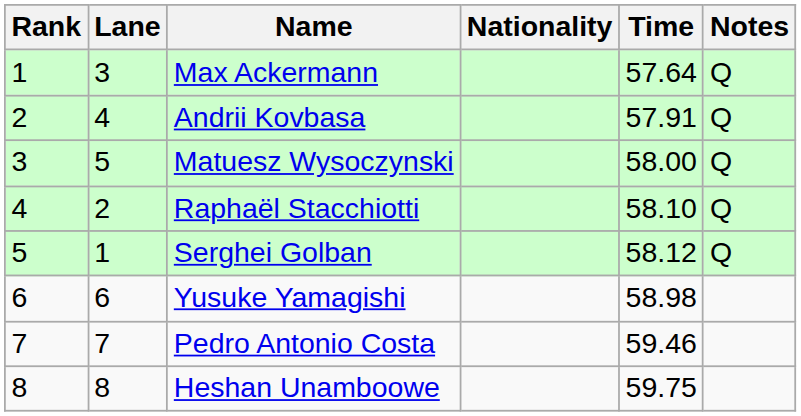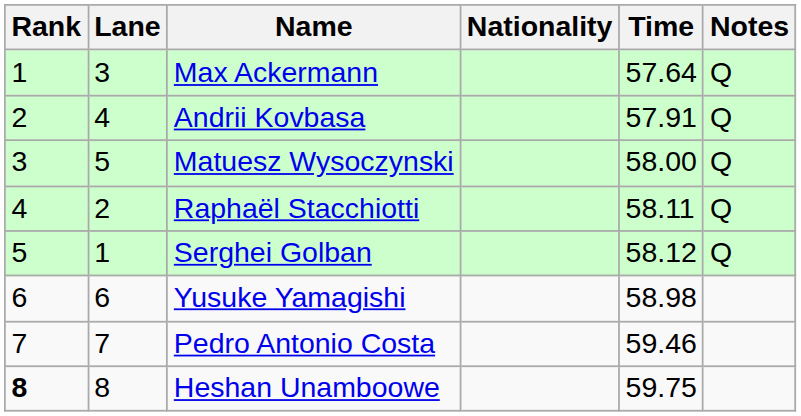 <table class="wikitable">
 <tr>
 <th>Rank</th>
 <th>Lane</th>
 <th>Name</th>
 <th>Nationality</th>
 <th>Time</th>
 <th>Notes</th>
 </tr>
 <tr bgcolor=ccffcc>
 <td>1</td>
 <td>3</td>
 <td><a href='#'>Max Ackermann</a></td>
 <td></td>
 <td>57.64</td>
 <td>Q</td>
 </tr>
 <tr bgcolor=ccffcc>
 <td>2</td>
 <td>4</td>
 <td><a href='#'>Andrii Kovbasa</a></td>
 <td></td>
 <td>57.91</td>
 <td>Q</td>
 </tr>
 <tr bgcolor=ccffcc>
 <td>3</td>
 <td>5</td>
 <td><a href='#'>Matuesz Wysoczynski</a></td>
 <td></td>
 <td>58.00</td>
 <td>Q</td>
 </tr>
 <tr bgcolor=ccffcc>
 <td>4</td>
 <td>2</td>
 <td><a href='#'>Raphaël Stacchiotti</a></td>
 <td></td>
-<td>58.10</td>
+<td>58.11</td>
 <td>Q</td>
 </tr>
 <tr bgcolor=ccffcc>
 <td>5</td>
 <td>1</td>
 <td><a href='#'>Serghei Golban</a></td>
 <td></td>
 <td>58.12</td>
 <td>Q</td>
 </tr>
 <tr>
 <td>6</td>
 <td>6</td>
 <td><a href='#'>Yusuke Yamagishi</a></td>
 <td></td>
 <td>58.98</td>
 <td></td>
 </tr>
 <tr>
 <td>7</td>
 <td>7</td>
 <td><a href='#'>Pedro Antonio Costa</a></td>
 <td></td>
 <td>59.46</td>
 <td></td>
 </tr>
 <tr>
-<td>8</td>
+<td><strong>8</strong></td>
 <td>8</td>
 <td><a href='#'>Heshan Unamboowe</a></td>
 <td></td>
 <td>59.75</td>
 <td></td>
 </tr>
 </table>
